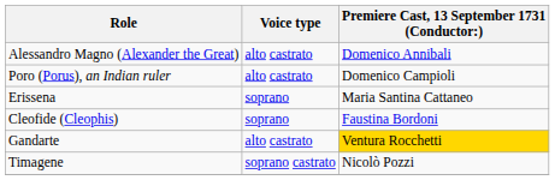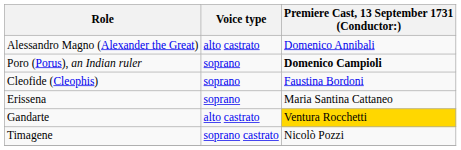 <table class="wikitable">
 <tr>
 <th>Role</th>
 <th>Voice type</th>
 <th>Premiere Cast, 13 September 1731 <br>(Conductor:)</th>
 </tr>
 <tr>
 <td>Alessandro Magno (<a href='#'>Alexander the Great</a>)</td>
 <td><a href='#'>alto</a> <a href='#'>castrato</a></td>
 <td><a href='#'>Domenico Annibali</a></td>
 </tr>
 <tr>
 <td>Poro (<a href='#'>Porus</a>), <em>an Indian ruler</em></td>
-<td><a href='#'>alto</a> <a href='#'>castrato</a></td>
-<td>Domenico Campioli</td>
+<td><a href='#'>soprano</a></td>
+<td><strong>Domenico Campioli</strong></td>
+</tr>
+<tr>
+<td>Cleofide (<a href='#'>Cleophis</a>)</td>
+<td><a href='#'>soprano</a></td>
+<td><a href='#'>Faustina Bordoni</a></td>
 </tr>
 <tr>
 <td>Erissena</td>
 <td><a href='#'>soprano</a></td>
 <td>Maria Santina Cattaneo</td>
-</tr>
-<tr>
-<td>Cleofide (<a href='#'>Cleophis</a>)</td>
-<td><a href='#'>soprano</a></td>
-<td><a href='#'>Faustina Bordoni</a></td>
 </tr>
 <tr>
 <td>Gandarte</td>
 <td><a href='#'>alto</a> <a href='#'>castrato</a></td>
 <td style="background: gold;">Ventura Rocchetti</td>
 </tr>
 <tr>
 <td>Timagene</td>
 <td><a href='#'>soprano</a> <a href='#'>castrato</a></td>
 <td>Nicolò Pozzi</td>
 </tr>
 <tr>
 </tr>
 </table>
